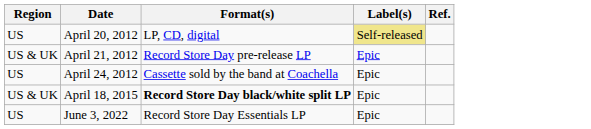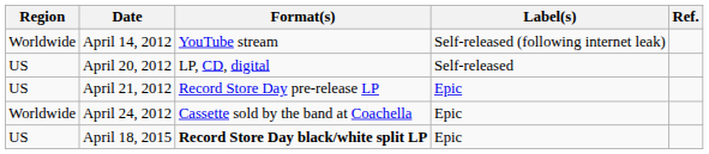 <table class="wikitable">
 <tr>
 <th><strong>Region</strong></th>
 <th>Date</th>
 <th>Format(s)</th>
 <th>Label(s)</th>
 <th>Ref.</th>
 </tr>
 <tr>
+<td>Worldwide</td>
+<td>April 14, 2012</td>
+<td><a href='#'>YouTube</a> stream</td>
+<td>Self-released (following internet leak)</td>
+<td></td>
+</tr>
+<tr>
 <td>US</td>
 <td>April 20, 2012</td>
 <td>LP, <a href='#'>CD</a>, <a href='#'>digital</a></td>
-<td style="background: khaki;">Self-released</td>
+<td>Self-released</td>
 <td></td>
 </tr>
 <tr>
-<td>US & UK</td>
+<td>US</td>
 <td>April 21, 2012</td>
 <td><a href='#'>Record Store Day</a> pre-release <a href='#'>LP</a></td>
 <td><a href='#'>Epic</a></td>
 <td></td>
 </tr>
 <tr>
-<td>US</td>
+<td>Worldwide</td>
 <td>April 24, 2012</td>
 <td><a href='#'>Cassette</a> sold by the band at <a href='#'>Coachella</a></td>
 <td>Epic</td>
 <td></td>
 </tr>
 <tr>
-<td>US & UK</td>
+<td>US</td>
 <td>April 18, 2015</td>
 <td><strong>Record Store Day black/white split LP</strong></td>
 <td>Epic</td>
 <td></td>
 </tr>
-<tr>
-<td>US</td>
-<td>June 3, 2022</td>
-<td>Record Store Day Essentials LP</td>
-<td>Epic</td>
-<td></td>
-</tr>
 </table>
